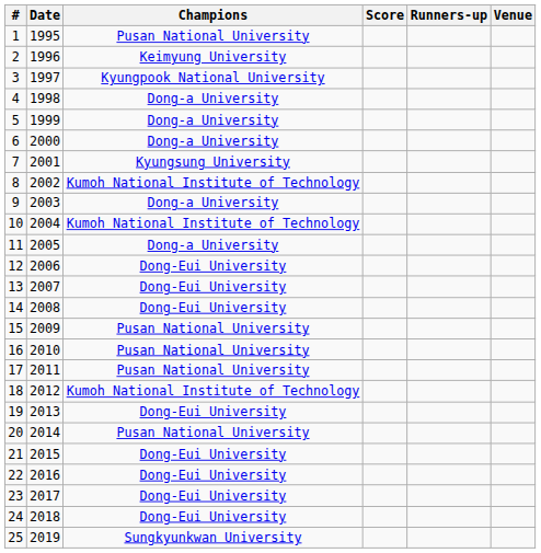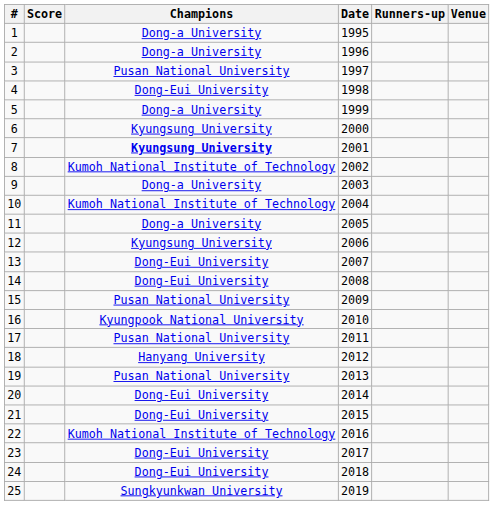 <table class="wikitable">
 <tr>
 <th>#</th>
+<th>Score</th>
+<th>Champions</th>
 <th>Date</th>
-<th>Champions</th>
-<th>Score</th>
 <th>Runners-up</th>
 <th>Venue</th>
 </tr>
 <tr align="center">
 <td>1</td>
+<td></td>
+<td><a href='#'>Dong-a University</a></td>
 <td>1995</td>
-<td><a href='#'>Pusan National University</a></td>
-<td></td>
 <td></td>
 <td></td>
 </tr>
 <tr align="center">
 <td>2</td>
+<td></td>
+<td><a href='#'>Dong-a University</a></td>
 <td>1996</td>
-<td><a href='#'>Keimyung University</a></td>
-<td></td>
 <td></td>
 <td></td>
 </tr>
 <tr align="center">
 <td>3</td>
+<td></td>
+<td><a href='#'>Pusan National University</a></td>
 <td>1997</td>
-<td><a href='#'>Kyungpook National University</a></td>
-<td></td>
 <td></td>
 <td></td>
 </tr>
 <tr align="center">
 <td>4</td>
+<td></td>
+<td><a href='#'>Dong-Eui University</a></td>
 <td>1998</td>
-<td><a href='#'>Dong-a University</a></td>
-<td></td>
 <td></td>
 <td></td>
 </tr>
 <tr align="center">
 <td>5</td>
+<td></td>
+<td><a href='#'>Dong-a University</a></td>
 <td>1999</td>
-<td><a href='#'>Dong-a University</a></td>
-<td></td>
 <td></td>
 <td></td>
 </tr>
 <tr align="center">
 <td>6</td>
+<td></td>
+<td><a href='#'>Kyungsung University</a></td>
 <td>2000</td>
-<td><a href='#'>Dong-a University</a></td>
-<td></td>
 <td></td>
 <td></td>
 </tr>
 <tr align="center">
 <td>7</td>
+<td></td>
+<td><strong><a href='#'>Kyungsung University</a></strong></td>
 <td>2001</td>
-<td><a href='#'>Kyungsung University</a></td>
-<td></td>
 <td></td>
 <td></td>
 </tr>
 <tr align="center">
 <td>8</td>
+<td></td>
+<td><a href='#'>Kumoh National Institute of Technology</a></td>
 <td>2002</td>
-<td><a href='#'>Kumoh National Institute of Technology</a></td>
-<td></td>
 <td></td>
 <td></td>
 </tr>
 <tr align="center">
 <td>9</td>
+<td></td>
+<td><a href='#'>Dong-a University</a></td>
 <td>2003</td>
-<td><a href='#'>Dong-a University</a></td>
-<td></td>
 <td></td>
 <td></td>
 </tr>
 <tr align="center">
 <td>10</td>
+<td></td>
+<td><a href='#'>Kumoh National Institute of Technology</a></td>
 <td>2004</td>
-<td><a href='#'>Kumoh National Institute of Technology</a></td>
-<td></td>
 <td></td>
 <td></td>
 </tr>
 <tr align="center">
 <td>11</td>
+<td></td>
+<td><a href='#'>Dong-a University</a></td>
 <td>2005</td>
-<td><a href='#'>Dong-a University</a></td>
-<td></td>
 <td></td>
 <td></td>
 </tr>
 <tr align="center">
 <td>12</td>
+<td></td>
+<td><a href='#'>Kyungsung University</a></td>
 <td>2006</td>
-<td><a href='#'>Dong-Eui University</a></td>
-<td></td>
 <td></td>
 <td></td>
 </tr>
 <tr align="center">
 <td>13</td>
+<td></td>
+<td><a href='#'>Dong-Eui University</a></td>
 <td>2007</td>
-<td><a href='#'>Dong-Eui University</a></td>
-<td></td>
 <td></td>
 <td></td>
 </tr>
 <tr align="center">
 <td>14</td>
+<td></td>
+<td><a href='#'>Dong-Eui University</a></td>
 <td>2008</td>
-<td><a href='#'>Dong-Eui University</a></td>
-<td></td>
 <td></td>
 <td></td>
 </tr>
 <tr align="center">
 <td>15</td>
+<td></td>
+<td><a href='#'>Pusan National University</a></td>
 <td>2009</td>
-<td><a href='#'>Pusan National University</a></td>
-<td></td>
 <td></td>
 <td></td>
 </tr>
 <tr align="center">
 <td>16</td>
+<td></td>
+<td><a href='#'>Kyungpook National University</a></td>
 <td>2010</td>
-<td><a href='#'>Pusan National University</a></td>
-<td></td>
 <td></td>
 <td></td>
 </tr>
 <tr align="center">
 <td>17</td>
+<td></td>
+<td><a href='#'>Pusan National University</a></td>
 <td>2011</td>
-<td><a href='#'>Pusan National University</a></td>
-<td></td>
 <td></td>
 <td></td>
 </tr>
 <tr align="center">
 <td>18</td>
+<td></td>
+<td><a href='#'>Hanyang University</a></td>
 <td>2012</td>
-<td><a href='#'>Kumoh National Institute of Technology</a></td>
-<td></td>
 <td></td>
 <td></td>
 </tr>
 <tr align="center">
 <td>19</td>
+<td></td>
+<td><a href='#'>Pusan National University</a></td>
 <td>2013</td>
-<td><a href='#'>Dong-Eui University</a></td>
-<td></td>
 <td></td>
 <td></td>
 </tr>
 <tr align="center">
 <td>20</td>
+<td></td>
+<td><a href='#'>Dong-Eui University</a></td>
 <td>2014</td>
-<td><a href='#'>Pusan National University</a></td>
-<td></td>
 <td></td>
 <td></td>
 </tr>
 <tr align="center">
 <td>21</td>
+<td></td>
+<td><a href='#'>Dong-Eui University</a></td>
 <td>2015</td>
-<td><a href='#'>Dong-Eui University</a></td>
-<td></td>
 <td></td>
 <td></td>
 </tr>
 <tr align="center">
 <td>22</td>
+<td></td>
+<td><a href='#'>Kumoh National Institute of Technology</a></td>
 <td>2016</td>
-<td><a href='#'>Dong-Eui University</a></td>
-<td></td>
 <td></td>
 <td></td>
 </tr>
 <tr align="center">
 <td>23</td>
+<td></td>
+<td><a href='#'>Dong-Eui University</a></td>
 <td>2017</td>
-<td><a href='#'>Dong-Eui University</a></td>
-<td></td>
 <td></td>
 <td></td>
 </tr>
 <tr align="center">
 <td>24</td>
+<td></td>
+<td><a href='#'>Dong-Eui University</a></td>
 <td>2018</td>
-<td><a href='#'>Dong-Eui University</a></td>
-<td></td>
 <td></td>
 <td></td>
 </tr>
 <tr align="center">
 <td>25</td>
+<td></td>
+<td><a href='#'>Sungkyunkwan University</a></td>
 <td>2019</td>
-<td><a href='#'>Sungkyunkwan University</a></td>
-<td></td>
 <td></td>
 <td></td>
 </tr>
 </table>
